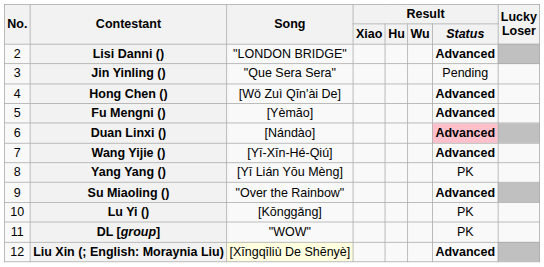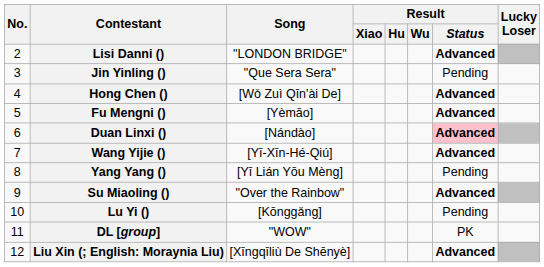 <table class="wikitable plainrowheaders" style="text-align:center;">
 <tr>
 <th scope="col" rowspan="2">No.</th>
 <th scope="col" rowspan="2">Contestant</th>
 <th scope="col" rowspan="2">Song</th>
 <th scope="col" colspan="4">Result</th>
 <th scope="col" rowspan="2">Lucky<br>Loser</th>
 </tr>
 <tr>
 <th scope="col">Xiao</th>
 <th scope="col">Hu</th>
 <th scope="col">Wu</th>
 <th scope="col"><em>Status</em></th>
 </tr>
 <tr>
 <td>2</td>
 <th scope="row">Lisi Danni ()</th>
 <td>"LONDON BRIDGE"</td>
 <td></td>
 <td></td>
 <td></td>
 <td><strong>Advanced</strong></td>
 <td style = "background:#C0C0C0;"></td>
 </tr>
 <tr>
 <td>3</td>
 <th scope="row">Jin Yinling ()</th>
 <td>"Que Sera Sera"</td>
 <td></td>
 <td></td>
 <td></td>
 <td>Pending</td>
 <td></td>
 </tr>
 <tr>
 <td>4</td>
 <th scope="row">Hong Chen ()</th>
 <td> [Wǒ Zuì Qīn'ài De]</td>
 <td></td>
 <td></td>
 <td></td>
 <td><strong>Advanced</strong></td>
 <td></td>
 </tr>
 <tr>
 <td>5</td>
 <th scope="row">Fu Mengni ()</th>
 <td> [Yèmāo]</td>
 <td></td>
 <td></td>
 <td></td>
 <td><strong>Advanced</strong></td>
 <td></td>
 </tr>
 <tr>
 <td>6</td>
 <th scope="row">Duan Linxi ()</th>
 <td> [Nándào]</td>
 <td></td>
 <td></td>
 <td></td>
 <td style="background: pink;"><strong>Advanced</strong></td>
 <td style = "background:#C0C0C0;"></td>
 </tr>
 <tr>
 <td>7</td>
 <th scope="row">Wang Yijie ()</th>
 <td> [Yī-Xīn-Hé-Qiú]</td>
 <td></td>
 <td></td>
 <td></td>
 <td><strong>Advanced</strong></td>
 <td></td>
 </tr>
 <tr>
 <td>8</td>
 <th scope="row">Yang Yang ()</th>
 <td> [Yī Lián Yōu Mèng]</td>
 <td></td>
 <td></td>
 <td></td>
-<td>PK</td>
+<td>Pending</td>
 <td></td>
 </tr>
 <tr>
 <td>9</td>
 <th scope="row">Su Miaoling ()</th>
 <td>"Over the Rainbow"</td>
 <td></td>
 <td></td>
 <td></td>
 <td><strong>Advanced</strong></td>
 <td style = "background:#C0C0C0;"></td>
 </tr>
 <tr>
 <td>10</td>
 <th scope="row">Lu Yi ()</th>
 <td> [Kōnggǎng]</td>
 <td></td>
 <td></td>
 <td></td>
-<td>PK</td>
+<td>Pending</td>
 <td></td>
 </tr>
 <tr>
 <td>11</td>
 <th scope="row">DL [<em>group</em>]</th>
 <td>"WOW"</td>
 <td></td>
 <td></td>
 <td></td>
 <td>PK</td>
 <td></td>
 </tr>
 <tr>
 <td>12</td>
 <th scope="row">Liu Xin (; English: Moraynia Liu)</th>
-<td style="background: lightyellow;"> [Xīngqīliù De Shēnyè]</td>
+<td> [Xīngqīliù De Shēnyè]</td>
 <td></td>
 <td></td>
 <td></td>
 <td><strong>Advanced</strong></td>
 <td style = "background:#C0C0C0;"></td>
 </tr>
 </table>
